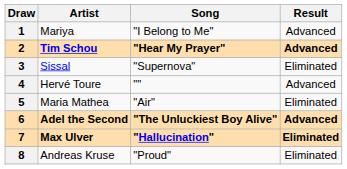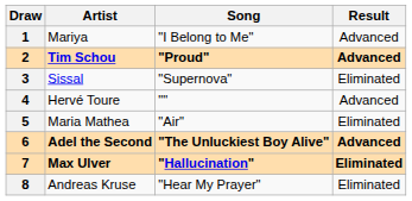 <table class="sortable wikitable plainrowheaders" style="margin: 1em auto 1em auto">
 <tr>
 <th scope="col">Draw</th>
 <th scope="col">Artist</th>
 <th scope="col">Song</th>
 <th scope="col">Result</th>
 </tr>
 <tr>
 <th scope="row" style="text-align:center;">1</th>
 <td>Mariya</td>
 <td>"I Belong to Me"</td>
 <td align="center">Advanced</td>
 </tr>
 <tr style="font-weight:bold; background:navajowhite;">
 <th scope="row" style="text-align:center; font-weight:bold; background:navajowhite;">2</th>
 <td><a href='#'>Tim Schou</a></td>
-<td>"Hear My Prayer"</td>
+<td>"Proud"</td>
 <td align="center">Advanced</td>
 </tr>
 <tr>
 <th scope="row" style="text-align:center;">3</th>
 <td><a href='#'>Sissal</a></td>
 <td>"Supernova"</td>
 <td align="center">Eliminated</td>
 </tr>
 <tr>
 <th scope="row" style="text-align:center;">4</th>
 <td>Hervé Toure</td>
 <td>""</td>
 <td align="center">Advanced</td>
 </tr>
 <tr>
 <th scope="row" style="text-align:center;">5</th>
 <td>Maria Mathea</td>
 <td>"Air"</td>
 <td align="center">Eliminated</td>
 </tr>
 <tr style="font-weight:bold; background:navajowhite;">
 <th scope="row" style="text-align:center; font-weight:bold; background:navajowhite;">6</th>
 <td>Adel the Second</td>
 <td>"The Unluckiest Boy Alive"</td>
 <td align="center">Advanced</td>
 </tr>
 <tr style="font-weight:bold; background:navajowhite;">
 <th scope="row" style="text-align:center; font-weight:bold; background:navajowhite;">7</th>
 <td>Max Ulver</td>
 <td>"<a href='#'>Hallucination</a>"</td>
 <td align="center">Eliminated</td>
 </tr>
 <tr>
 <th scope="row" style="text-align:center;">8</th>
 <td>Andreas Kruse</td>
-<td>"Proud"</td>
+<td>"Hear My Prayer"</td>
 <td align="center">Eliminated</td>
 </tr>
 </table>
